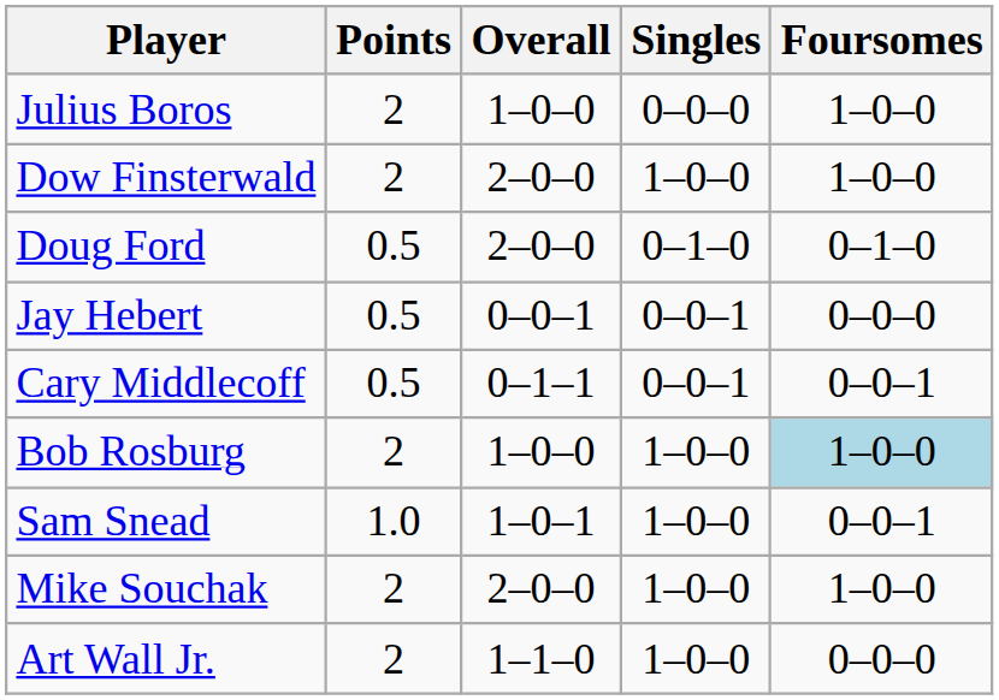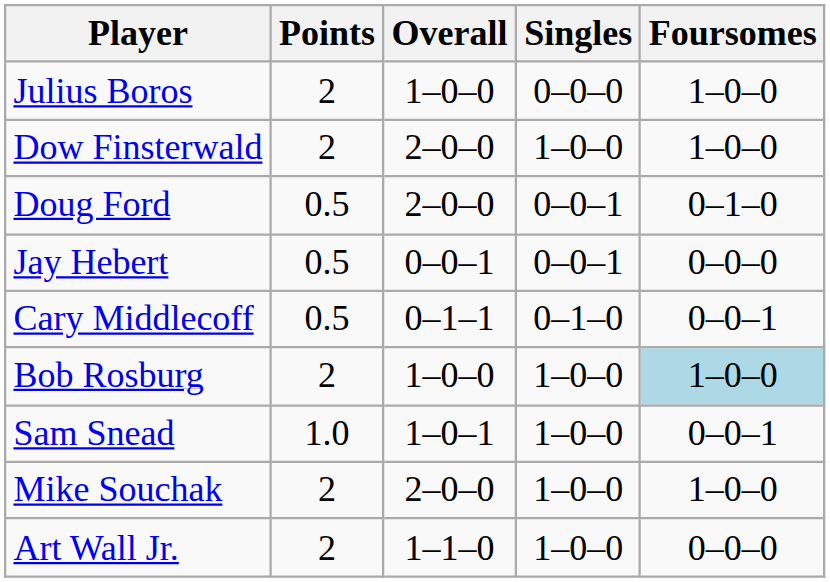 <table class="wikitable sortable" style="text-align:center">
 <tr>
 <th>Player</th>
 <th>Points</th>
 <th>Overall</th>
 <th>Singles</th>
 <th>Foursomes</th>
 </tr>
 <tr>
 <td align=left><a href='#'>Julius Boros</a></td>
 <td>2</td>
 <td>1–0–0</td>
 <td>0–0–0</td>
 <td>1–0–0</td>
 </tr>
 <tr>
 <td align=left><a href='#'>Dow Finsterwald</a></td>
 <td>2</td>
 <td>2–0–0</td>
 <td>1–0–0</td>
 <td>1–0–0</td>
 </tr>
 <tr>
 <td align=left><a href='#'>Doug Ford</a></td>
 <td>0.5</td>
 <td>2–0–0</td>
-<td>0–1–0</td>
+<td>0–0–1</td>
 <td>0–1–0</td>
 </tr>
 <tr>
 <td align=left><a href='#'>Jay Hebert</a></td>
 <td>0.5</td>
 <td>0–0–1</td>
 <td>0–0–1</td>
 <td>0–0–0</td>
 </tr>
 <tr>
 <td align=left><a href='#'>Cary Middlecoff</a></td>
 <td>0.5</td>
 <td>0–1–1</td>
-<td>0–0–1</td>
+<td>0–1–0</td>
 <td>0–0–1</td>
 </tr>
 <tr>
 <td align=left><a href='#'>Bob Rosburg</a></td>
 <td>2</td>
 <td>1–0–0</td>
 <td>1–0–0</td>
 <td style="background: lightblue;">1–0–0</td>
 </tr>
 <tr>
 <td align=left><a href='#'>Sam Snead</a></td>
 <td>1.0</td>
 <td>1–0–1</td>
 <td>1–0–0</td>
 <td>0–0–1</td>
 </tr>
 <tr>
 <td align=left><a href='#'>Mike Souchak</a></td>
 <td>2</td>
 <td>2–0–0</td>
 <td>1–0–0</td>
 <td>1–0–0</td>
 </tr>
 <tr>
 <td align=left><a href='#'>Art Wall Jr.</a></td>
 <td>2</td>
 <td>1–1–0</td>
 <td>1–0–0</td>
 <td>0–0–0</td>
 </tr>
 </table>
